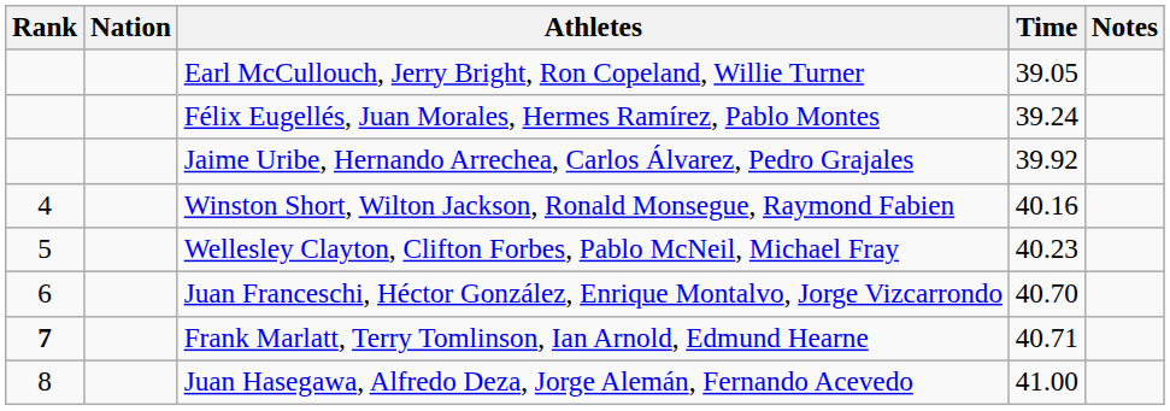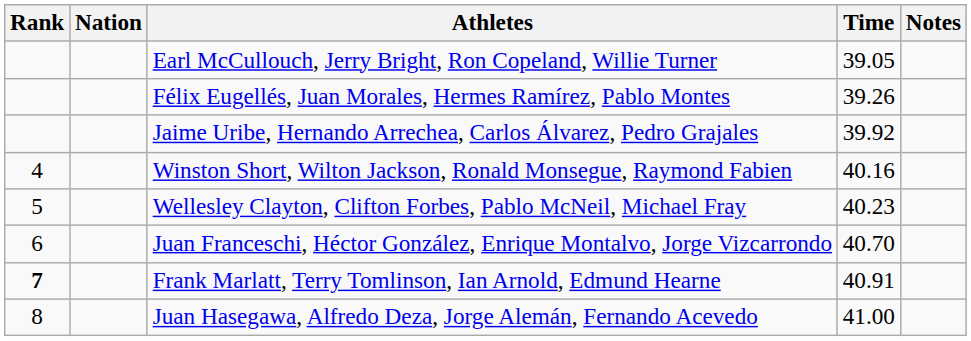 <table class="wikitable sortable" style="text-align:center">
 <tr>
 <th>Rank</th>
 <th>Nation</th>
 <th>Athletes</th>
 <th>Time</th>
 <th>Notes</th>
 </tr>
 <tr>
 <td></td>
 <td align=left></td>
 <td align=left><a href='#'>Earl McCullouch</a>, <a href='#'>Jerry Bright</a>, <a href='#'>Ron Copeland</a>, <a href='#'>Willie Turner</a></td>
 <td>39.05</td>
 <td></td>
 </tr>
 <tr>
 <td></td>
 <td align=left></td>
 <td align=left><a href='#'>Félix Eugellés</a>, <a href='#'>Juan Morales</a>, <a href='#'>Hermes Ramírez</a>, <a href='#'>Pablo Montes</a></td>
-<td>39.24</td>
+<td>39.26</td>
 <td></td>
 </tr>
 <tr>
 <td></td>
 <td align=left></td>
 <td align=left><a href='#'>Jaime Uribe</a>, <a href='#'>Hernando Arrechea</a>, <a href='#'>Carlos Álvarez</a>, <a href='#'>Pedro Grajales</a></td>
 <td>39.92</td>
 <td></td>
 </tr>
 <tr>
 <td>4</td>
 <td align=left></td>
 <td align=left><a href='#'>Winston Short</a>, <a href='#'>Wilton Jackson</a>, <a href='#'>Ronald Monsegue</a>, <a href='#'>Raymond Fabien</a></td>
 <td>40.16</td>
 <td></td>
 </tr>
 <tr>
 <td>5</td>
 <td align=left></td>
 <td align=left><a href='#'>Wellesley Clayton</a>, <a href='#'>Clifton Forbes</a>, <a href='#'>Pablo McNeil</a>, <a href='#'>Michael Fray</a></td>
 <td>40.23</td>
 <td></td>
 </tr>
 <tr>
 <td>6</td>
 <td align=left></td>
 <td align=left><a href='#'>Juan Franceschi</a>, <a href='#'>Héctor González</a>, <a href='#'>Enrique Montalvo</a>, <a href='#'>Jorge Vizcarrondo</a></td>
 <td>40.70</td>
 <td></td>
 </tr>
 <tr>
 <td><strong>7</strong></td>
 <td align=left></td>
 <td align=left><a href='#'>Frank Marlatt</a>, <a href='#'>Terry Tomlinson</a>, <a href='#'>Ian Arnold</a>, <a href='#'>Edmund Hearne</a></td>
-<td>40.71</td>
+<td>40.91</td>
 <td></td>
 </tr>
 <tr>
 <td>8</td>
 <td align=left></td>
 <td align=left><a href='#'>Juan Hasegawa</a>, <a href='#'>Alfredo Deza</a>, <a href='#'>Jorge Alemán</a>, <a href='#'>Fernando Acevedo</a></td>
 <td>41.00</td>
 <td></td>
 </tr>
 </table>
